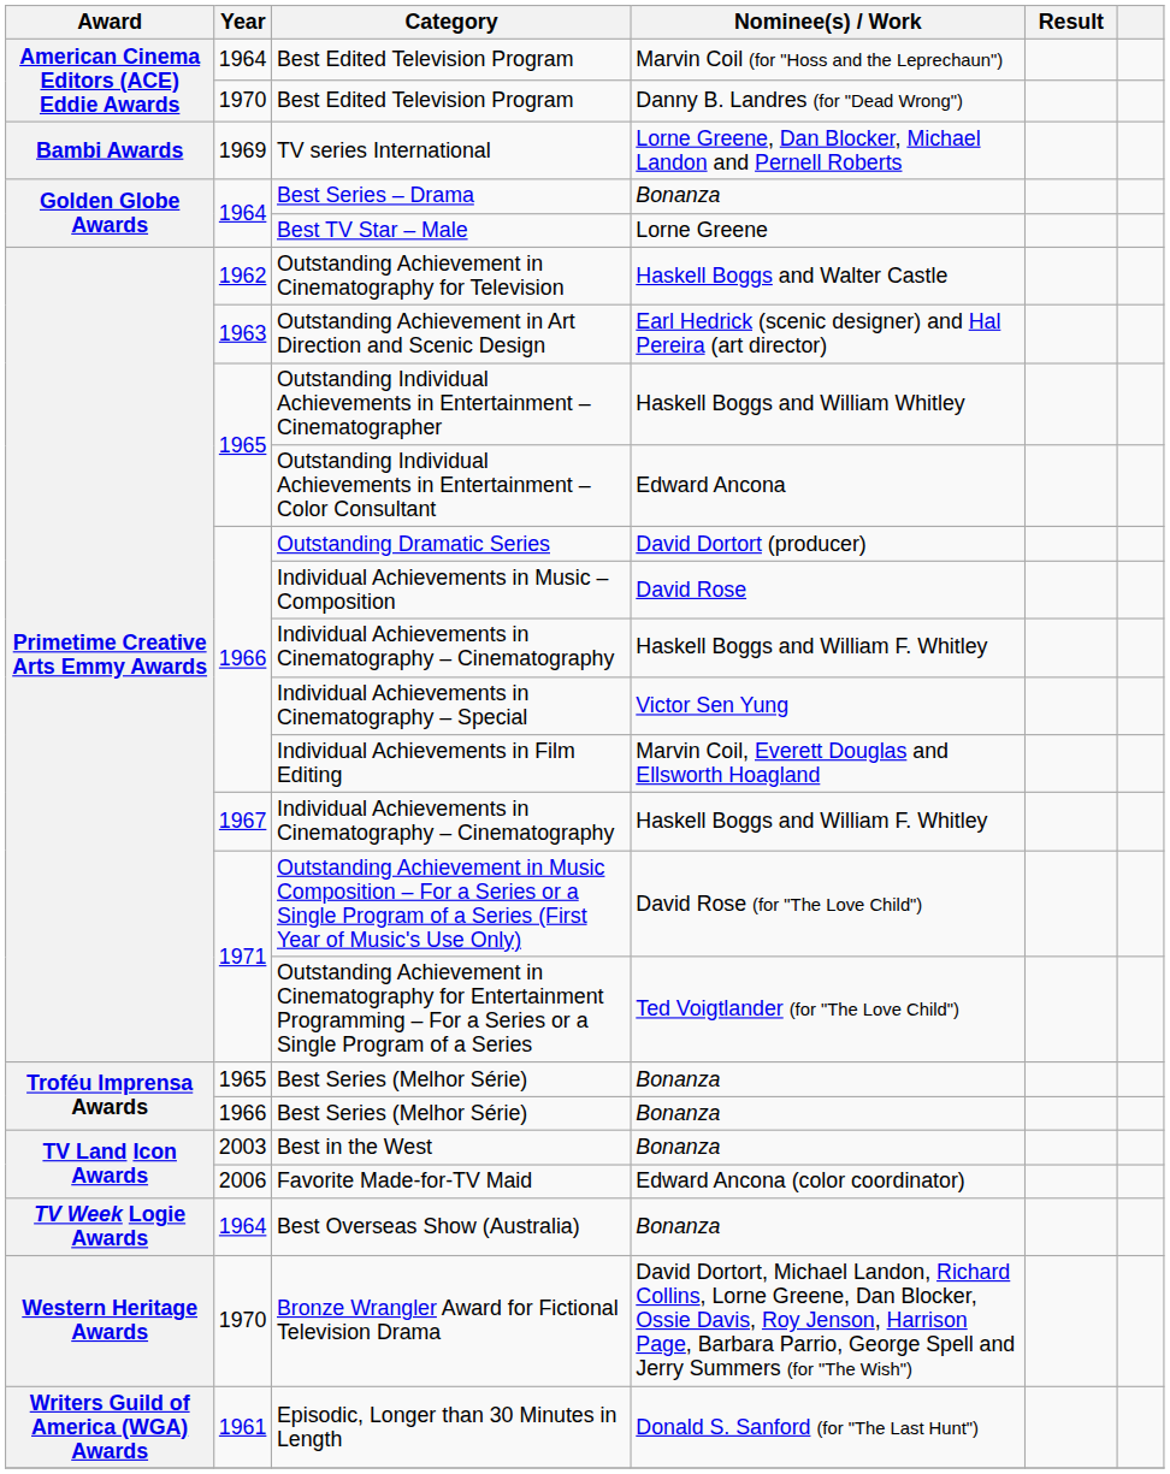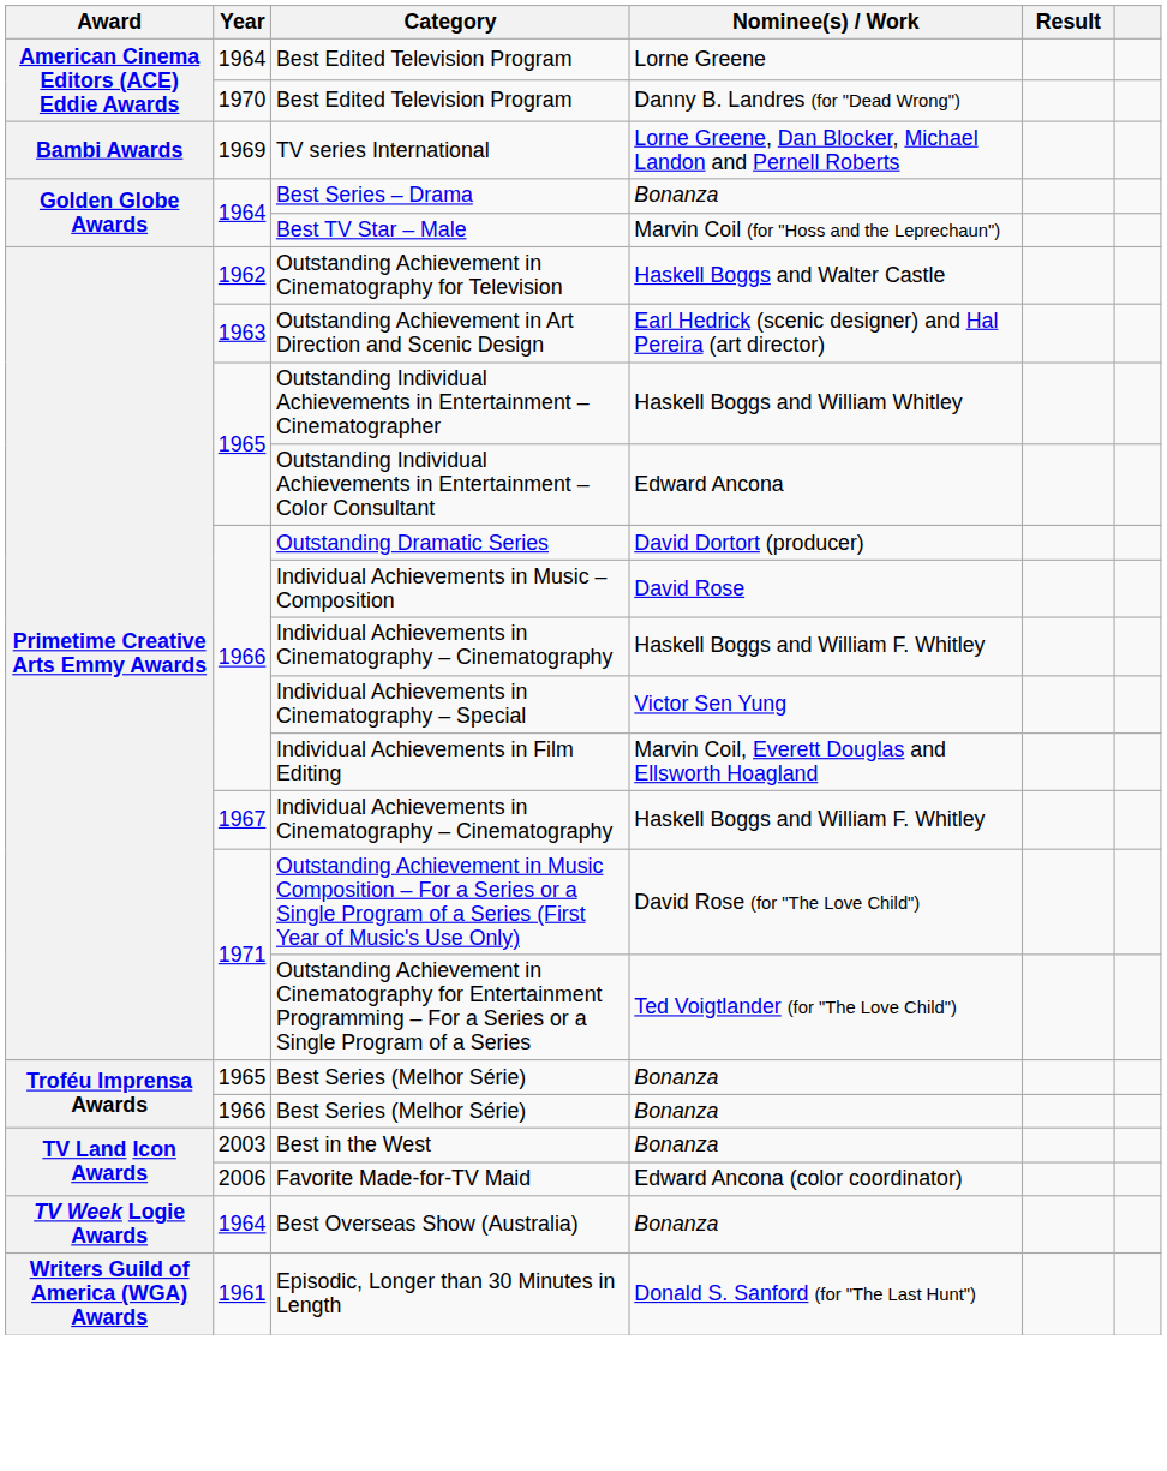 <table class="wikitable sortable plainrowheaders">
 <tr>
 <th scope="col" style="width:18%;">Award</th>
 <th scope="col" style="width:5%;">Year</th>
 <th scope="col" style="width:31%;">Category</th>
 <th scope="col" style="width:34%;">Nominee(s) / Work</th>
 <th scope="col" style="width:8%;">Result</th>
 <th scope="col" style="width:4%;" class="unsortable"></th>
 </tr>
 <tr>
 <th scope="row" rowspan="2"><a href='#'>American Cinema Editors (ACE)</a> <a href='#'>Eddie Awards</a></th>
 <td>1964</td>
 <td>Best Edited Television Program</td>
-<td>Marvin Coil <small>(for "Hoss and the Leprechaun")</small></td>
+<td>Lorne Greene</td>
 <td></td>
 <td></td>
 </tr>
 <tr>
 <td>1970</td>
 <td>Best Edited Television Program</td>
 <td>Danny B. Landres <small>(for "Dead Wrong")</small></td>
 <td></td>
 <td></td>
 </tr>
 <tr>
 <th scope="row"><a href='#'>Bambi Awards</a></th>
 <td>1969</td>
 <td>TV series International</td>
 <td><a href='#'>Lorne Greene</a>, <a href='#'>Dan Blocker</a>, <a href='#'>Michael Landon</a> and <a href='#'>Pernell Roberts</a></td>
 <td></td>
 <td></td>
 </tr>
 <tr>
 <th scope="row" rowspan="2"><a href='#'>Golden Globe Awards</a></th>
 <td rowspan="2"><a href='#'>1964</a></td>
 <td><a href='#'>Best Series – Drama</a></td>
 <td><em>Bonanza</em></td>
 <td></td>
 <td></td>
 </tr>
 <tr>
 <td><a href='#'>Best TV Star – Male</a></td>
-<td>Lorne Greene</td>
+<td>Marvin Coil <small>(for "Hoss and the Leprechaun")</small></td>
 <td></td>
 <td></td>
 </tr>
 <tr>
 <th scope="row" rowspan="12"><a href='#'>Primetime Creative Arts Emmy Awards</a></th>
 <td><a href='#'>1962</a></td>
 <td>Outstanding Achievement in Cinematography for Television</td>
 <td><a href='#'>Haskell Boggs</a> and Walter Castle</td>
 <td></td>
 <td style="text-align:center;"></td>
 </tr>
 <tr>
 <td><a href='#'>1963</a></td>
 <td>Outstanding Achievement in Art Direction and Scenic Design</td>
 <td><a href='#'>Earl Hedrick</a> (scenic designer) and <a href='#'>Hal Pereira</a> (art director)</td>
 <td></td>
 <td style="text-align:center;"></td>
 </tr>
 <tr>
 <td rowspan="2"><a href='#'>1965</a></td>
 <td>Outstanding Individual Achievements in Entertainment – Cinematographer</td>
 <td>Haskell Boggs and William Whitley</td>
 <td></td>
 <td style="text-align:center;"></td>
 </tr>
 <tr>
 <td>Outstanding Individual Achievements in Entertainment – Color Consultant</td>
 <td>Edward Ancona</td>
 <td></td>
 <td style="text-align:center;"></td>
 </tr>
 <tr>
 <td rowspan="5"><a href='#'>1966</a></td>
 <td><a href='#'>Outstanding Dramatic Series</a></td>
 <td><a href='#'>David Dortort</a> (producer)</td>
 <td></td>
 <td style="text-align:center;"></td>
 </tr>
 <tr>
 <td>Individual Achievements in Music – Composition</td>
 <td><a href='#'>David Rose</a></td>
 <td></td>
 <td style="text-align:center;"></td>
 </tr>
 <tr>
 <td>Individual Achievements in Cinematography – Cinematography</td>
 <td>Haskell Boggs and William F. Whitley</td>
 <td></td>
 <td style="text-align:center;"></td>
 </tr>
 <tr>
 <td>Individual Achievements in Cinematography – Special</td>
 <td><a href='#'>Victor Sen Yung</a></td>
 <td></td>
 <td style="text-align:center;"></td>
 </tr>
 <tr>
 <td>Individual Achievements in Film Editing</td>
 <td>Marvin Coil, <a href='#'>Everett Douglas</a> and <a href='#'>Ellsworth Hoagland</a></td>
 <td></td>
 <td style="text-align:center;"></td>
 </tr>
 <tr>
 <td><a href='#'>1967</a></td>
 <td>Individual Achievements in Cinematography – Cinematography</td>
 <td>Haskell Boggs and William F. Whitley</td>
 <td></td>
 <td style="text-align:center;"></td>
 </tr>
 <tr>
 <td rowspan="2"><a href='#'>1971</a></td>
 <td><a href='#'>Outstanding Achievement in Music Composition – For a Series or a Single Program of a Series (First Year of Music's Use Only)</a></td>
 <td>David Rose <small>(for "The Love Child")</small></td>
 <td></td>
 <td style="text-align:center;"></td>
 </tr>
 <tr>
 <td>Outstanding Achievement in Cinematography for Entertainment Programming – For a Series or a Single Program of a Series</td>
 <td><a href='#'>Ted Voigtlander</a> <small>(for "The Love Child")</small></td>
 <td></td>
 <td style="text-align:center;"></td>
 </tr>
 <tr>
 <th scope="row" rowspan="2"><a href='#'>Troféu Imprensa</a> Awards</th>
 <td>1965</td>
 <td>Best Series (Melhor Série)</td>
 <td><em>Bonanza</em></td>
 <td></td>
 <td></td>
 </tr>
 <tr>
 <td>1966</td>
 <td>Best Series (Melhor Série)</td>
 <td><em>Bonanza</em></td>
 <td></td>
 <td></td>
 </tr>
 <tr>
 <th scope="row" rowspan="2"><a href='#'>TV Land</a> <a href='#'>Icon Awards</a></th>
 <td>2003</td>
 <td>Best in the West</td>
 <td><em>Bonanza</em></td>
 <td></td>
 <td></td>
 </tr>
 <tr>
 <td>2006</td>
 <td>Favorite Made-for-TV Maid</td>
 <td>Edward Ancona (color coordinator)</td>
 <td></td>
 <td></td>
 </tr>
 <tr>
 <th scope="row"><em><a href='#'>TV Week</a></em> <a href='#'>Logie Awards</a></th>
 <td><a href='#'>1964</a></td>
 <td>Best Overseas Show (Australia)</td>
 <td><em>Bonanza</em></td>
 <td></td>
 <td style="text-align:center;"></td>
 </tr>
 <tr>
-<th scope="row"><a href='#'>Western Heritage Awards</a></th>
-<td>1970</td>
-<td><a href='#'>Bronze Wrangler</a> Award for Fictional Television Drama</td>
-<td>David Dortort, Michael Landon, <a href='#'>Richard Collins</a>, Lorne Greene, Dan Blocker, <a href='#'>Ossie Davis</a>, <a href='#'>Roy Jenson</a>, <a href='#'>Harrison Page</a>, Barbara Parrio, George Spell and Jerry Summers <small>(for "The Wish")</small></td>
-<td></td>
-<td style="text-align:center;"></td>
-</tr>
-<tr>
 <th scope="row"><a href='#'>Writers Guild of America (WGA) Awards</a></th>
 <td><a href='#'>1961</a></td>
 <td>Episodic, Longer than 30 Minutes in Length</td>
 <td><a href='#'>Donald S. Sanford</a> <small>(for "The Last Hunt")</small></td>
 <td></td>
 <td></td>
 </tr>
 <tr>
 </tr>
 </table>
